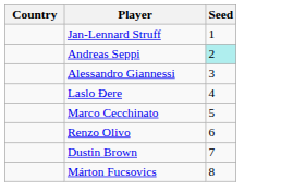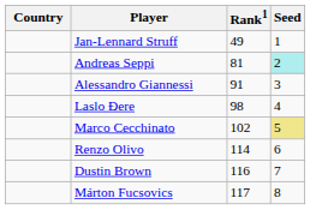 <table class="sortable wikitable">
 <tr>
 <th width="70">Country</th>
 <th width="175">Player</th>
+<th>Rank<sup>1</sup></th>
 <th>Seed</th>
 </tr>
 <tr>
 <td></td>
 <td><a href='#'>Jan-Lennard Struff</a></td>
+<td>49</td>
 <td>1</td>
 </tr>
 <tr>
 <td></td>
 <td><a href='#'>Andreas Seppi</a></td>
+<td>81</td>
 <td style="background: paleturquoise;">2</td>
 </tr>
 <tr>
 <td></td>
 <td><a href='#'>Alessandro Giannessi</a></td>
+<td>91</td>
 <td>3</td>
 </tr>
 <tr>
 <td></td>
 <td><a href='#'>Laslo Đere</a></td>
+<td>98</td>
 <td>4</td>
 </tr>
 <tr>
 <td></td>
 <td><a href='#'>Marco Cecchinato</a></td>
-<td>5</td>
+<td>102</td>
+<td style="background: khaki;">5</td>
 </tr>
 <tr>
 <td></td>
 <td><a href='#'>Renzo Olivo</a></td>
+<td>114</td>
 <td>6</td>
 </tr>
 <tr>
 <td></td>
 <td><a href='#'>Dustin Brown</a></td>
+<td>116</td>
 <td>7</td>
 </tr>
 <tr>
 <td></td>
 <td><a href='#'>Márton Fucsovics</a></td>
+<td>117</td>
 <td>8</td>
 </tr>
 </table>
